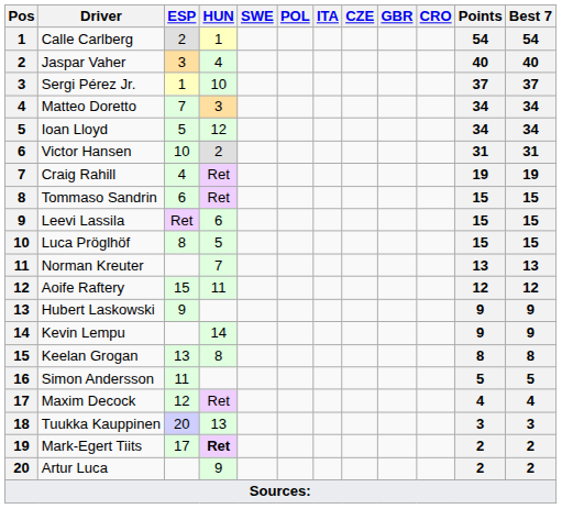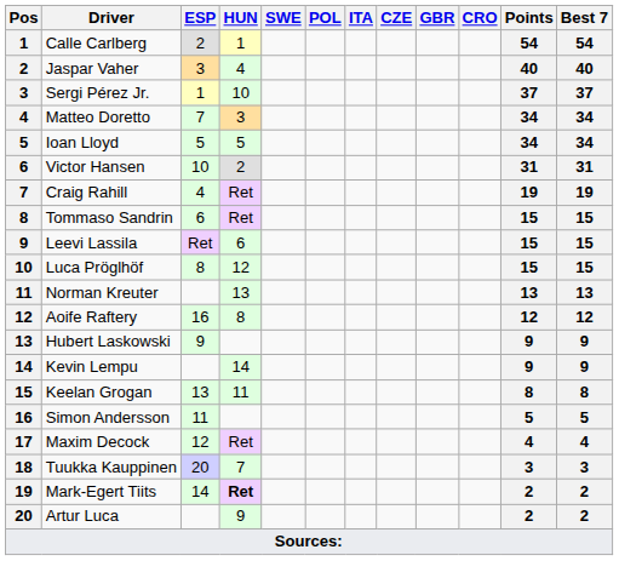 <table class="wikitable" style="font-size: 85%; text-align: center">
 <tr valign="top">
 <th valign="middle">Pos</th>
 <th valign="middle">Driver</th>
 <th><a href='#'>ESP</a><br></th>
 <th><a href='#'>HUN</a><br></th>
 <th><a href='#'>SWE</a><br></th>
 <th><a href='#'>POL</a><br></th>
 <th><a href='#'>ITA</a><br></th>
 <th><a href='#'>CZE</a><br></th>
 <th><a href='#'>GBR</a><br></th>
 <th><a href='#'>CRO</a><br></th>
 <th valign="middle">Points</th>
 <th valign="middle">Best 7</th>
 </tr>
 <tr>
 <th>1</th>
 <td align="left"> Calle Carlberg</td>
 <td style="background:#DFDFDF;">2</td>
 <td style="background:#FFFFBF;">1</td>
 <td></td>
 <td></td>
 <td></td>
 <td></td>
 <td></td>
 <td></td>
 <th>54</th>
 <th>54</th>
 </tr>
 <tr>
 <th>2</th>
 <td align="left"> Jaspar Vaher</td>
 <td style="background:#FFDF9F;">3</td>
 <td style="background:#DFFFDF;">4</td>
 <td></td>
 <td></td>
 <td></td>
 <td></td>
 <td></td>
 <td></td>
 <th>40</th>
 <th>40</th>
 </tr>
 <tr>
 <th>3</th>
 <td align="left"> Sergi Pérez Jr.</td>
 <td style="background:#FFFFBF;">1</td>
 <td style="background:#DFFFDF;">10</td>
 <td></td>
 <td></td>
 <td></td>
 <td></td>
 <td></td>
 <td></td>
 <th>37</th>
 <th>37</th>
 </tr>
 <tr>
 <th>4</th>
 <td align="left"> Matteo Doretto</td>
 <td style="background:#DFFFDF;">7</td>
 <td style="background:#FFDF9F;">3</td>
 <td></td>
 <td></td>
 <td></td>
 <td></td>
 <td></td>
 <td></td>
 <th>34</th>
 <th>34</th>
 </tr>
 <tr>
 <th>5</th>
 <td align="left"> Ioan Lloyd</td>
 <td style="background:#DFFFDF;">5</td>
-<td style="background:#DFFFDF;">12</td>
+<td style="background:#DFFFDF;">5</td>
 <td></td>
 <td></td>
 <td></td>
 <td></td>
 <td></td>
 <td></td>
 <th>34</th>
 <th>34</th>
 </tr>
 <tr>
 <th>6</th>
 <td align="left"> Victor Hansen</td>
 <td style="background:#DFFFDF;">10</td>
 <td style="background:#DFDFDF;">2</td>
 <td></td>
 <td></td>
 <td></td>
 <td></td>
 <td></td>
 <td></td>
 <th>31</th>
 <th>31</th>
 </tr>
 <tr>
 <th>7</th>
 <td align="left"> Craig Rahill</td>
 <td style="background:#DFFFDF;">4</td>
 <td style="background:#EFCFFF;">Ret</td>
 <td></td>
 <td></td>
 <td></td>
 <td></td>
 <td></td>
 <td></td>
 <th>19</th>
 <th>19</th>
 </tr>
 <tr>
 <th>8</th>
 <td align="left"> Tommaso Sandrin</td>
 <td style="background:#DFFFDF;">6</td>
 <td style="background:#EFCFFF;">Ret</td>
 <td></td>
 <td></td>
 <td></td>
 <td></td>
 <td></td>
 <td></td>
 <th>15</th>
 <th>15</th>
 </tr>
 <tr>
 <th>9</th>
 <td align="left"> Leevi Lassila</td>
 <td style="background:#EFCFFF;">Ret</td>
 <td style="background:#DFFFDF;">6</td>
 <td></td>
 <td></td>
 <td></td>
 <td></td>
 <td></td>
 <td></td>
 <th>15</th>
 <th>15</th>
 </tr>
 <tr>
 <th>10</th>
 <td align="left"> Luca Pröglhöf</td>
 <td style="background:#DFFFDF;">8</td>
-<td style="background:#DFFFDF;">5</td>
+<td style="background:#DFFFDF;">12</td>
 <td></td>
 <td></td>
 <td></td>
 <td></td>
 <td></td>
 <td></td>
 <th>15</th>
 <th>15</th>
 </tr>
 <tr>
 <th>11</th>
 <td align="left"> Norman Kreuter</td>
 <td></td>
-<td style="background:#DFFFDF;">7</td>
+<td style="background:#DFFFDF;">13</td>
 <td></td>
 <td></td>
 <td></td>
 <td></td>
 <td></td>
 <td></td>
 <th>13</th>
 <th>13</th>
 </tr>
 <tr>
 <th>12</th>
 <td align="left"> Aoife Raftery</td>
-<td style="background:#DFFFDF;">15</td>
-<td style="background:#DFFFDF;">11</td>
+<td style="background:#DFFFDF;">16</td>
+<td style="background:#DFFFDF;">8</td>
 <td></td>
 <td></td>
 <td></td>
 <td></td>
 <td></td>
 <td></td>
 <th>12</th>
 <th>12</th>
 </tr>
 <tr>
 <th>13</th>
 <td align="left"> Hubert Laskowski</td>
 <td style="background:#DFFFDF;">9</td>
 <td></td>
 <td></td>
 <td></td>
 <td></td>
 <td></td>
 <td></td>
 <td></td>
 <th>9</th>
 <th>9</th>
 </tr>
 <tr>
 <th>14</th>
 <td align="left"> Kevin Lempu</td>
 <td></td>
 <td style="background:#DFFFDF;">14</td>
 <td></td>
 <td></td>
 <td></td>
 <td></td>
 <td></td>
 <td></td>
 <th>9</th>
 <th>9</th>
 </tr>
 <tr>
 <th>15</th>
 <td align="left"> Keelan Grogan</td>
 <td style="background:#DFFFDF;">13</td>
-<td style="background:#DFFFDF;">8</td>
+<td style="background:#DFFFDF;">11</td>
 <td></td>
 <td></td>
 <td></td>
 <td></td>
 <td></td>
 <td></td>
 <th>8</th>
 <th>8</th>
 </tr>
 <tr>
 <th>16</th>
 <td align="left"> Simon Andersson</td>
 <td style="background:#DFFFDF;">11</td>
 <td></td>
 <td></td>
 <td></td>
 <td></td>
 <td></td>
 <td></td>
 <td></td>
 <th>5</th>
 <th>5</th>
 </tr>
 <tr>
 <th>17</th>
 <td align="left"> Maxim Decock</td>
 <td style="background:#DFFFDF;">12</td>
 <td style="background:#EFCFFF;">Ret</td>
 <td></td>
 <td></td>
 <td></td>
 <td></td>
 <td></td>
 <td></td>
 <th>4</th>
 <th>4</th>
 </tr>
 <tr>
 <th>18</th>
 <td align="left"> Tuukka Kauppinen</td>
 <td style="background:#CFCFFF;">20</td>
-<td style="background:#DFFFDF;">13</td>
+<td style="background:#DFFFDF;">7</td>
 <td></td>
 <td></td>
 <td></td>
 <td></td>
 <td></td>
 <td></td>
 <th>3</th>
 <th>3</th>
 </tr>
 <tr>
 <th>19</th>
 <td align="left"> Mark-Egert Tiits</td>
-<td style="background:#DFFFDF;">17</td>
+<td style="background:#DFFFDF;">14</td>
 <td style="background:#EFCFFF;"><strong>Ret</strong></td>
 <td></td>
 <td></td>
 <td></td>
 <td></td>
 <td></td>
 <td></td>
 <th>2</th>
 <th>2</th>
 </tr>
 <tr>
 <th>20</th>
 <td align="left"> Artur Luca</td>
 <td></td>
 <td style="background:#DFFFDF;">9</td>
 <td></td>
 <td></td>
 <td></td>
 <td></td>
 <td></td>
 <td></td>
 <th>2</th>
 <th>2</th>
 </tr>
 <tr>
 <td colspan="12" style="background-color:#EAECF0;text-align:center"><strong>Sources:</strong></td>
 </tr>
 </table>
